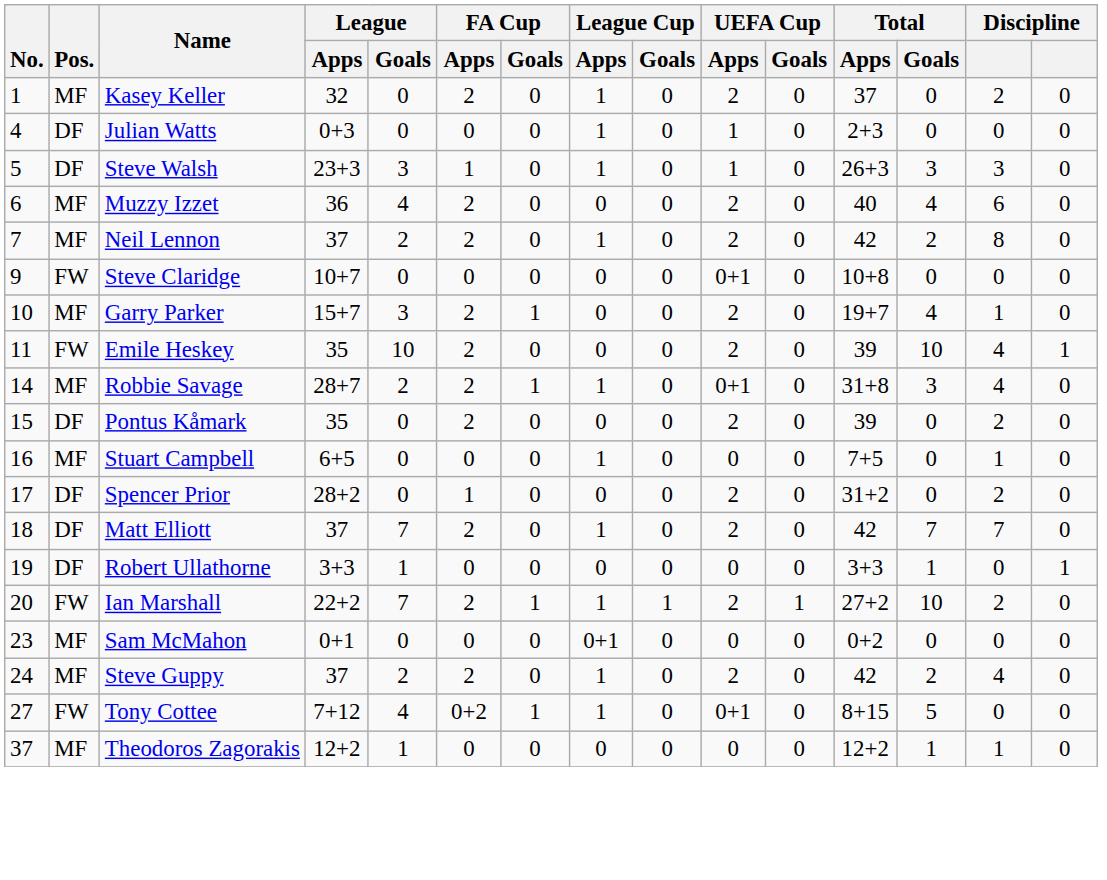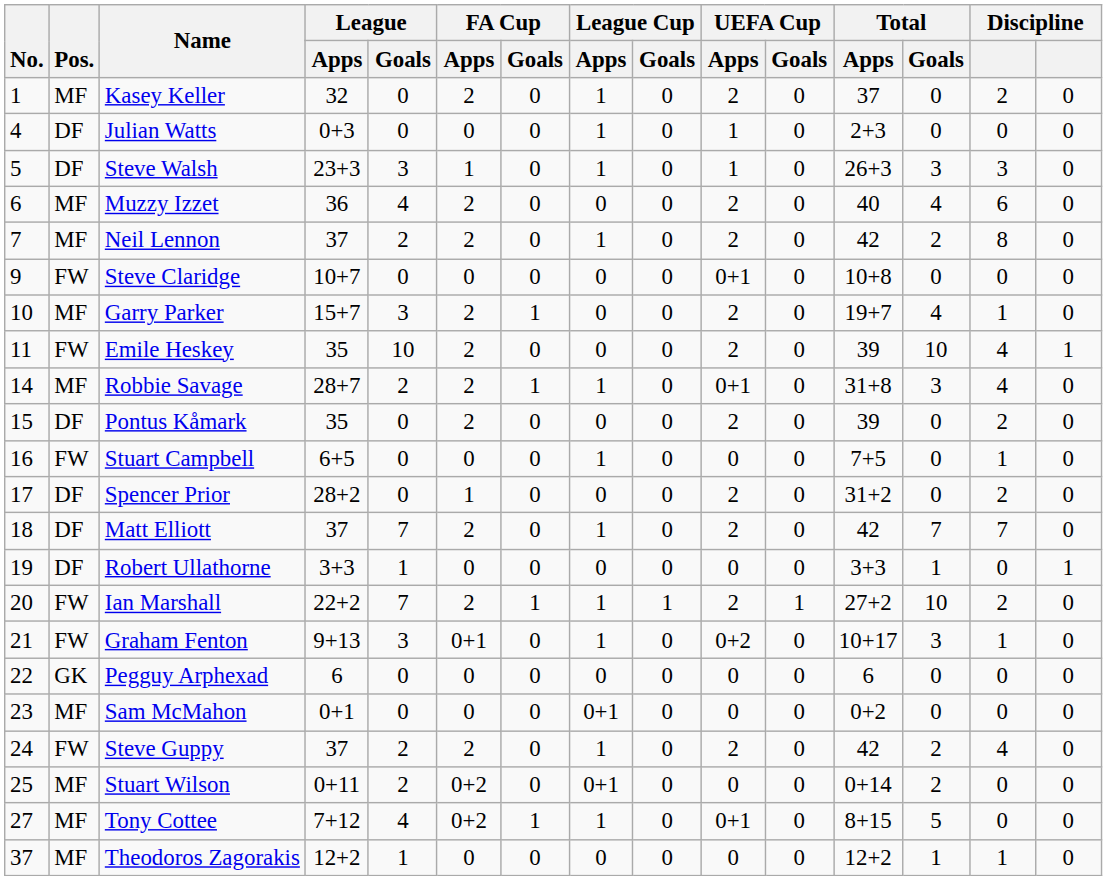 <table class="wikitable" style="text-align:center">
 <tr>
 <th rowspan="2" style="vertical-align:bottom;">No.</th>
 <th rowspan="2" style="vertical-align:bottom;">Pos.</th>
 <th rowspan="2">Name</th>
 <th colspan="2" style="width:85px;">League</th>
 <th colspan="2" style="width:85px;">FA Cup</th>
 <th colspan="2" style="width:85px;">League Cup</th>
 <th colspan="2" style="width:85px;">UEFA Cup</th>
 <th colspan="2" style="width:85px;">Total</th>
 <th colspan="2" style="width:85px;">Discipline</th>
 </tr>
 <tr>
 <th>Apps</th>
 <th>Goals</th>
 <th>Apps</th>
 <th>Goals</th>
 <th>Apps</th>
 <th>Goals</th>
 <th>Apps</th>
 <th>Goals</th>
 <th>Apps</th>
 <th>Goals</th>
 <th></th>
 <th></th>
 </tr>
 <tr>
 <td align="left">1</td>
 <td align="left">MF</td>
 <td align="left"> <a href='#'>Kasey Keller</a></td>
 <td>32</td>
 <td>0</td>
 <td>2</td>
 <td>0</td>
 <td>1</td>
 <td>0</td>
 <td>2</td>
 <td>0</td>
 <td>37</td>
 <td>0</td>
 <td>2</td>
 <td>0</td>
 </tr>
 <tr>
 <td align="left">4</td>
 <td align="left">DF</td>
 <td align="left"> <a href='#'>Julian Watts</a></td>
 <td>0+3</td>
 <td>0</td>
 <td>0</td>
 <td>0</td>
 <td>1</td>
 <td>0</td>
 <td>1</td>
 <td>0</td>
 <td>2+3</td>
 <td>0</td>
 <td>0</td>
 <td>0</td>
 </tr>
 <tr>
 <td align="left">5</td>
 <td align="left">DF</td>
 <td align="left"> <a href='#'>Steve Walsh</a></td>
 <td>23+3</td>
 <td>3</td>
 <td>1</td>
 <td>0</td>
 <td>1</td>
 <td>0</td>
 <td>1</td>
 <td>0</td>
 <td>26+3</td>
 <td>3</td>
 <td>3</td>
 <td>0</td>
 </tr>
 <tr>
 <td align="left">6</td>
 <td align="left">MF</td>
 <td align="left"> <a href='#'>Muzzy Izzet</a></td>
 <td>36</td>
 <td>4</td>
 <td>2</td>
 <td>0</td>
 <td>0</td>
 <td>0</td>
 <td>2</td>
 <td>0</td>
 <td>40</td>
 <td>4</td>
 <td>6</td>
 <td>0</td>
 </tr>
 <tr>
 <td align="left">7</td>
 <td align="left">MF</td>
 <td align="left"> <a href='#'>Neil Lennon</a></td>
 <td>37</td>
 <td>2</td>
 <td>2</td>
 <td>0</td>
 <td>1</td>
 <td>0</td>
 <td>2</td>
 <td>0</td>
 <td>42</td>
 <td>2</td>
 <td>8</td>
 <td>0</td>
 </tr>
 <tr>
 <td align="left">9</td>
 <td align="left">FW</td>
 <td align="left"> <a href='#'>Steve Claridge</a></td>
 <td>10+7</td>
 <td>0</td>
 <td>0</td>
 <td>0</td>
 <td>0</td>
 <td>0</td>
 <td>0+1</td>
 <td>0</td>
 <td>10+8</td>
 <td>0</td>
 <td>0</td>
 <td>0</td>
 </tr>
 <tr>
 <td align="left">10</td>
 <td align="left">MF</td>
 <td align="left"> <a href='#'>Garry Parker</a></td>
 <td>15+7</td>
 <td>3</td>
 <td>2</td>
 <td>1</td>
 <td>0</td>
 <td>0</td>
 <td>2</td>
 <td>0</td>
 <td>19+7</td>
 <td>4</td>
 <td>1</td>
 <td>0</td>
 </tr>
 <tr>
 <td align="left">11</td>
 <td align="left">FW</td>
 <td align="left"> <a href='#'>Emile Heskey</a></td>
 <td>35</td>
 <td>10</td>
 <td>2</td>
 <td>0</td>
 <td>0</td>
 <td>0</td>
 <td>2</td>
 <td>0</td>
 <td>39</td>
 <td>10</td>
 <td>4</td>
 <td>1</td>
 </tr>
 <tr>
 <td align="left">14</td>
 <td align="left">MF</td>
 <td align="left"> <a href='#'>Robbie Savage</a></td>
 <td>28+7</td>
 <td>2</td>
 <td>2</td>
 <td>1</td>
 <td>1</td>
 <td>0</td>
 <td>0+1</td>
 <td>0</td>
 <td>31+8</td>
 <td>3</td>
 <td>4</td>
 <td>0</td>
 </tr>
 <tr>
 <td align="left">15</td>
 <td align="left">DF</td>
 <td align="left"> <a href='#'>Pontus Kåmark</a></td>
 <td>35</td>
 <td>0</td>
 <td>2</td>
 <td>0</td>
 <td>0</td>
 <td>0</td>
 <td>2</td>
 <td>0</td>
 <td>39</td>
 <td>0</td>
 <td>2</td>
 <td>0</td>
 </tr>
 <tr>
 <td align="left">16</td>
-<td align="left">MF</td>
+<td align="left">FW</td>
 <td align="left"> <a href='#'>Stuart Campbell</a></td>
 <td>6+5</td>
 <td>0</td>
 <td>0</td>
 <td>0</td>
 <td>1</td>
 <td>0</td>
 <td>0</td>
 <td>0</td>
 <td>7+5</td>
 <td>0</td>
 <td>1</td>
 <td>0</td>
 </tr>
 <tr>
 <td align="left">17</td>
 <td align="left">DF</td>
 <td align="left"> <a href='#'>Spencer Prior</a></td>
 <td>28+2</td>
 <td>0</td>
 <td>1</td>
 <td>0</td>
 <td>0</td>
 <td>0</td>
 <td>2</td>
 <td>0</td>
 <td>31+2</td>
 <td>0</td>
 <td>2</td>
 <td>0</td>
 </tr>
 <tr>
 <td align="left">18</td>
 <td align="left">DF</td>
 <td align="left"> <a href='#'>Matt Elliott</a></td>
 <td>37</td>
 <td>7</td>
 <td>2</td>
 <td>0</td>
 <td>1</td>
 <td>0</td>
 <td>2</td>
 <td>0</td>
 <td>42</td>
 <td>7</td>
 <td>7</td>
 <td>0</td>
 </tr>
 <tr>
 <td align="left">19</td>
 <td align="left">DF</td>
 <td align="left"> <a href='#'>Robert Ullathorne</a></td>
 <td>3+3</td>
 <td>1</td>
 <td>0</td>
 <td>0</td>
 <td>0</td>
 <td>0</td>
 <td>0</td>
 <td>0</td>
 <td>3+3</td>
 <td>1</td>
 <td>0</td>
 <td>1</td>
 </tr>
 <tr>
 <td align="left">20</td>
 <td align="left">FW</td>
 <td align="left"> <a href='#'>Ian Marshall</a></td>
 <td>22+2</td>
 <td>7</td>
 <td>2</td>
 <td>1</td>
 <td>1</td>
 <td>1</td>
 <td>2</td>
 <td>1</td>
 <td>27+2</td>
 <td>10</td>
 <td>2</td>
 <td>0</td>
 </tr>
 <tr>
+<td align="left">21</td>
+<td align="left">FW</td>
+<td align="left"> <a href='#'>Graham Fenton</a></td>
+<td>9+13</td>
+<td>3</td>
+<td>0+1</td>
+<td>0</td>
+<td>1</td>
+<td>0</td>
+<td>0+2</td>
+<td>0</td>
+<td>10+17</td>
+<td>3</td>
+<td>1</td>
+<td>0</td>
+</tr>
+<tr>
+<td align="left">22</td>
+<td align="left">GK</td>
+<td align="left"> <a href='#'>Pegguy Arphexad</a></td>
+<td>6</td>
+<td>0</td>
+<td>0</td>
+<td>0</td>
+<td>0</td>
+<td>0</td>
+<td>0</td>
+<td>0</td>
+<td>6</td>
+<td>0</td>
+<td>0</td>
+<td>0</td>
+</tr>
+<tr>
 <td align="left">23</td>
 <td align="left">MF</td>
 <td align="left"> <a href='#'>Sam McMahon</a></td>
 <td>0+1</td>
 <td>0</td>
 <td>0</td>
 <td>0</td>
 <td>0+1</td>
 <td>0</td>
 <td>0</td>
 <td>0</td>
 <td>0+2</td>
 <td>0</td>
 <td>0</td>
 <td>0</td>
 </tr>
 <tr>
 <td align="left">24</td>
-<td align="left">MF</td>
+<td align="left">FW</td>
 <td align="left"> <a href='#'>Steve Guppy</a></td>
 <td>37</td>
 <td>2</td>
 <td>2</td>
 <td>0</td>
 <td>1</td>
 <td>0</td>
 <td>2</td>
 <td>0</td>
 <td>42</td>
 <td>2</td>
 <td>4</td>
 <td>0</td>
 </tr>
 <tr>
+<td align="left">25</td>
+<td align="left">MF</td>
+<td align="left"> <a href='#'>Stuart Wilson</a></td>
+<td>0+11</td>
+<td>2</td>
+<td>0+2</td>
+<td>0</td>
+<td>0+1</td>
+<td>0</td>
+<td>0</td>
+<td>0</td>
+<td>0+14</td>
+<td>2</td>
+<td>0</td>
+<td>0</td>
+</tr>
+<tr>
 <td align="left">27</td>
-<td align="left">FW</td>
+<td align="left">MF</td>
 <td align="left"> <a href='#'>Tony Cottee</a></td>
 <td>7+12</td>
 <td>4</td>
 <td>0+2</td>
 <td>1</td>
 <td>1</td>
 <td>0</td>
 <td>0+1</td>
 <td>0</td>
 <td>8+15</td>
 <td>5</td>
 <td>0</td>
 <td>0</td>
 </tr>
 <tr>
 <td align="left">37</td>
 <td align="left">MF</td>
 <td align="left"> <a href='#'>Theodoros Zagorakis</a></td>
 <td>12+2</td>
 <td>1</td>
 <td>0</td>
 <td>0</td>
 <td>0</td>
 <td>0</td>
 <td>0</td>
 <td>0</td>
 <td>12+2</td>
 <td>1</td>
 <td>1</td>
 <td>0</td>
 </tr>
 </table>
